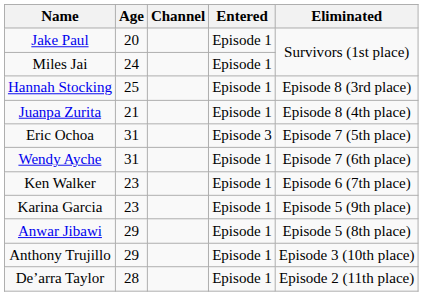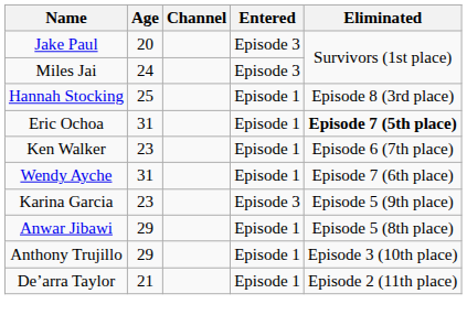 <table class="wikitable plainrowheaders" style="text-align:center">
 <tr>
 <th>Name</th>
 <th>Age</th>
 <th>Channel</th>
 <th>Entered</th>
 <th>Eliminated</th>
 </tr>
 <tr>
 <td><a href='#'>Jake Paul</a></td>
 <td>20</td>
 <td></td>
-<td>Episode 1</td>
+<td>Episode 3</td>
 <td rowspan="2">Survivors  (1st place)</td>
 </tr>
 <tr>
 <td>Miles Jai</td>
 <td>24</td>
 <td></td>
-<td>Episode 1</td>
+<td>Episode 3</td>
 </tr>
 <tr>
 <td><a href='#'>Hannah Stocking</a></td>
 <td>25</td>
 <td></td>
 <td>Episode 1</td>
 <td>Episode 8 (3rd place)</td>
 </tr>
 <tr>
-<td><a href='#'>Juanpa Zurita</a></td>
-<td>21</td>
-<td></td>
-<td>Episode 1</td>
-<td>Episode 8 (4th place)</td>
-</tr>
-<tr>
 <td>Eric Ochoa</td>
 <td>31</td>
 <td></td>
-<td>Episode 3</td>
-<td>Episode 7 (5th place)</td>
+<td>Episode 1</td>
+<td><strong>Episode 7 (5th place)</strong></td>
+</tr>
+<tr>
+<td>Ken Walker</td>
+<td>23</td>
+<td></td>
+<td>Episode 1</td>
+<td>Episode 6 (7th place)</td>
 </tr>
 <tr>
 <td><a href='#'>Wendy Ayche</a></td>
 <td>31</td>
 <td></td>
 <td>Episode 1</td>
 <td>Episode 7 (6th place)</td>
 </tr>
 <tr>
-<td>Ken Walker</td>
-<td>23</td>
-<td></td>
-<td>Episode 1</td>
-<td>Episode 6 (7th place)</td>
-</tr>
-<tr>
 <td>Karina Garcia</td>
 <td>23</td>
 <td></td>
-<td>Episode 1</td>
+<td>Episode 3</td>
 <td>Episode 5 (9th place)</td>
 </tr>
 <tr>
 <td><a href='#'>Anwar Jibawi</a></td>
 <td>29</td>
 <td></td>
 <td>Episode 1</td>
 <td>Episode 5 (8th place)</td>
 </tr>
 <tr>
 <td>Anthony Trujillo</td>
 <td>29</td>
 <td></td>
 <td>Episode 1</td>
 <td>Episode 3 (10th place)</td>
 </tr>
 <tr>
 <td>De’arra Taylor</td>
-<td>28</td>
+<td>21</td>
 <td></td>
 <td>Episode 1</td>
 <td>Episode 2 (11th place)</td>
 </tr>
 </table>
